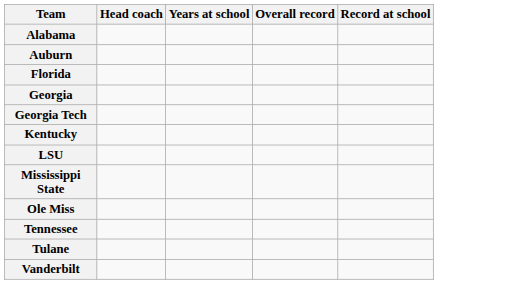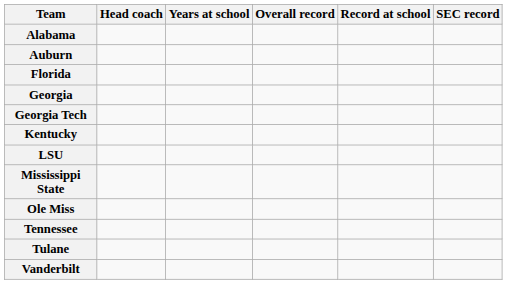 <table class="wikitable sortable" style="text-align: center;">
 <tr>
 <th width="110">Team</th>
 <th>Head coach</th>
 <th>Years at school</th>
 <th>Overall record</th>
 <th>Record at school</th>
+<th>SEC record</th>
 </tr>
 <tr>
 <th><strong>Alabama</strong></th>
 <td></td>
 <td></td>
+<td data-sort-value=></td>
 <td data-sort-value=></td>
 <td data-sort-value=></td>
 </tr>
 <tr>
 <th><strong>Auburn</strong></th>
 <td></td>
 <td></td>
 <td data-sort-value=></td>
 <td data-sort-value=></td>
+<td data-sort-value=></td>
 </tr>
 <tr>
 <th><strong>Florida</strong></th>
 <td></td>
 <td></td>
+<td data-sort-value=></td>
 <td data-sort-value=></td>
 <td data-sort-value=></td>
 </tr>
 <tr>
 <th><strong>Georgia</strong></th>
 <td></td>
 <td></td>
 <td data-sort-value=></td>
 <td data-sort-value=></td>
+<td data-sort-value=></td>
 </tr>
 <tr>
 <th><strong>Georgia Tech</strong></th>
 <td></td>
 <td></td>
+<td data-sort-value=></td>
 <td data-sort-value=></td>
 <td data-sort-value=></td>
 </tr>
 <tr>
 <th><strong>Kentucky</strong></th>
 <td></td>
 <td></td>
 <td data-sort-value=></td>
 <td data-sort-value=></td>
+<td data-sort-value=></td>
 </tr>
 <tr>
 <th><strong>LSU</strong></th>
 <td></td>
 <td></td>
+<td data-sort-value=></td>
 <td data-sort-value=></td>
 <td data-sort-value=></td>
 </tr>
 <tr>
 <th><strong>Mississippi State</strong></th>
 <td></td>
 <td></td>
 <td data-sort-value=></td>
 <td data-sort-value=></td>
+<td data-sort-value=></td>
 </tr>
 <tr>
 <th><strong>Ole Miss</strong></th>
 <td></td>
 <td></td>
+<td data-sort-value=></td>
 <td data-sort-value=></td>
 <td data-sort-value=></td>
 </tr>
 <tr>
 <th><strong>Tennessee</strong></th>
 <td></td>
 <td></td>
 <td data-sort-value=></td>
 <td data-sort-value=></td>
+<td data-sort-value=></td>
 </tr>
 <tr>
 <th><strong>Tulane</strong></th>
 <td></td>
 <td></td>
+<td data-sort-value=></td>
 <td data-sort-value=></td>
 <td data-sort-value=></td>
 </tr>
 <tr>
 <th><strong>Vanderbilt</strong></th>
 <td></td>
 <td></td>
 <td data-sort-value=></td>
 <td data-sort-value=></td>
+<td data-sort-value=></td>
 </tr>
 </table>
